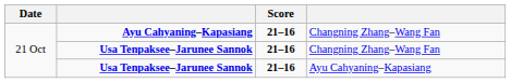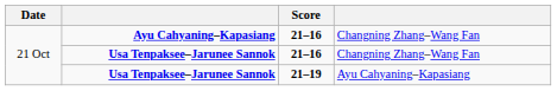 <table class="wikitable" style="text-align: center; font-size:90% ">
 <tr>
 <th width="60">Date</th>
 <th align="right" width="250"></th>
 <th width="60">Score</th>
 <th align="left" width="250"></th>
 </tr>
 <tr>
 <td rowspan=3>21 Oct</td>
 <td align=right><strong><a href='#'>Ayu Cahyaning</a>–<a href='#'>Kapasiang</a> </strong></td>
 <td align=center><strong>21–16</strong></td>
 <td align=left> <a href='#'>Changning Zhang</a>–<a href='#'>Wang Fan</a></td>
 </tr>
 <tr>
 <td align=right><strong><a href='#'>Usa Tenpaksee</a>–<a href='#'>Jarunee Sannok</a> </strong></td>
 <td align=center><strong>21–16</strong></td>
 <td align=left> <a href='#'>Changning Zhang</a>–<a href='#'>Wang Fan</a></td>
 </tr>
 <tr>
 <td align=right><strong><a href='#'>Usa Tenpaksee</a>–<a href='#'>Jarunee Sannok</a> </strong></td>
-<td align=center><strong>21–16</strong></td>
+<td align=center><strong>21–19</strong></td>
 <td align=left> <a href='#'>Ayu Cahyaning</a>–<a href='#'>Kapasiang</a></td>
 </tr>
 </table>
